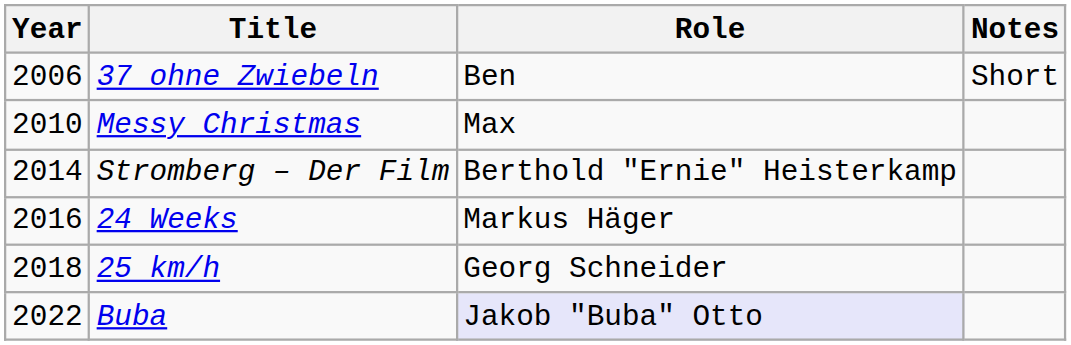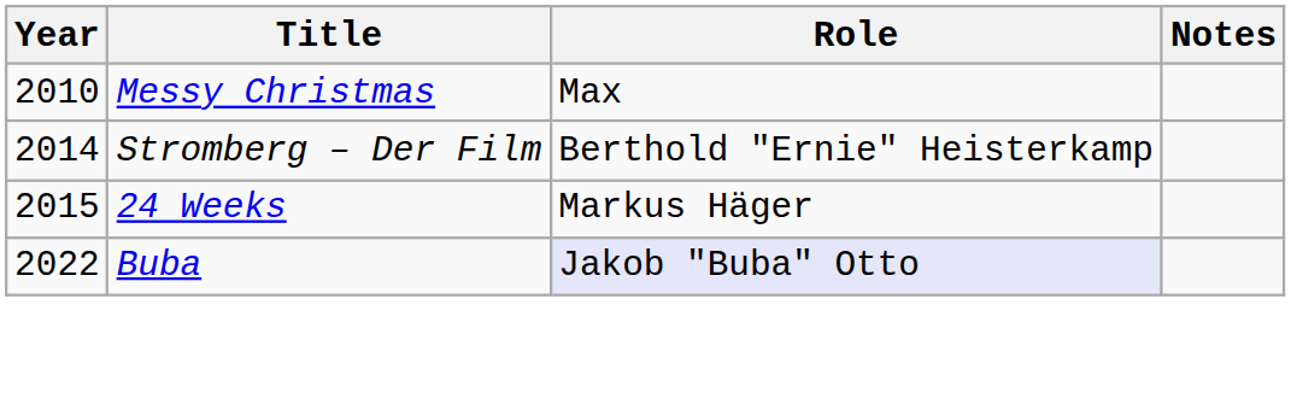 <table class="wikitable sortable">
 <tr>
 <th>Year</th>
 <th>Title</th>
 <th>Role</th>
 <th class="unsortable">Notes</th>
-</tr>
-<tr>
-<td>2006</td>
-<td><em><a href='#'>37 ohne Zwiebeln</a></em></td>
-<td>Ben</td>
-<td>Short</td>
 </tr>
 <tr>
 <td>2010</td>
 <td><em><a href='#'>Messy Christmas</a></em></td>
 <td>Max</td>
 <td></td>
 </tr>
 <tr>
 <td>2014</td>
 <td><em>Stromberg – Der Film</em></td>
 <td>Berthold "Ernie" Heisterkamp</td>
 <td></td>
 </tr>
 <tr>
-<td>2016</td>
+<td>2015</td>
 <td><em><a href='#'>24 Weeks</a></em></td>
 <td>Markus Häger</td>
-<td></td>
-</tr>
-<tr>
-<td>2018</td>
-<td><em><a href='#'>25 km/h</a></em></td>
-<td>Georg Schneider</td>
 <td></td>
 </tr>
 <tr>
 <td>2022</td>
 <td><em><a href='#'>Buba</a></em></td>
 <td style="background: lavender;">Jakob "Buba" Otto</td>
 <td></td>
 </tr>
 </table>
